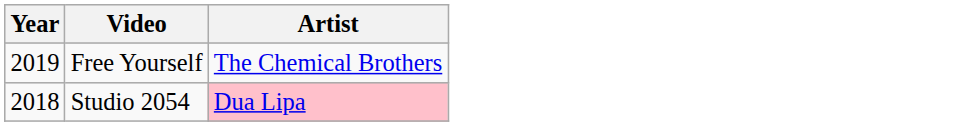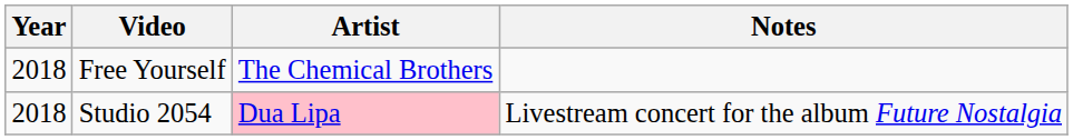 <table class="wikitable">
 <tr>
 <th>Year</th>
 <th>Video</th>
 <th>Artist</th>
+<th>Notes</th>
 </tr>
 <tr>
-<td>2019</td>
+<td>2018</td>
 <td>Free Yourself</td>
 <td><a href='#'>The Chemical Brothers</a></td>
+<td></td>
 </tr>
 <tr>
 <td>2018</td>
 <td>Studio 2054</td>
 <td style="background: pink;"><a href='#'>Dua Lipa</a></td>
+<td>Livestream concert for the album <em><a href='#'>Future Nostalgia</a></em></td>
 </tr>
 </table>
